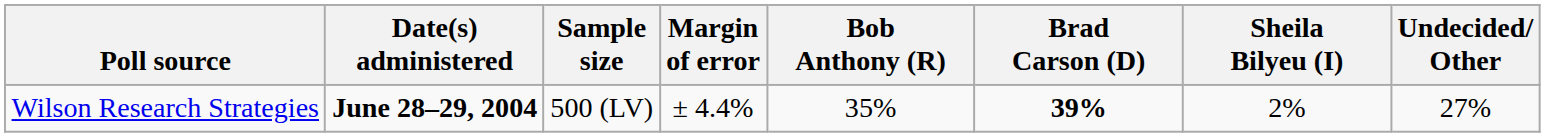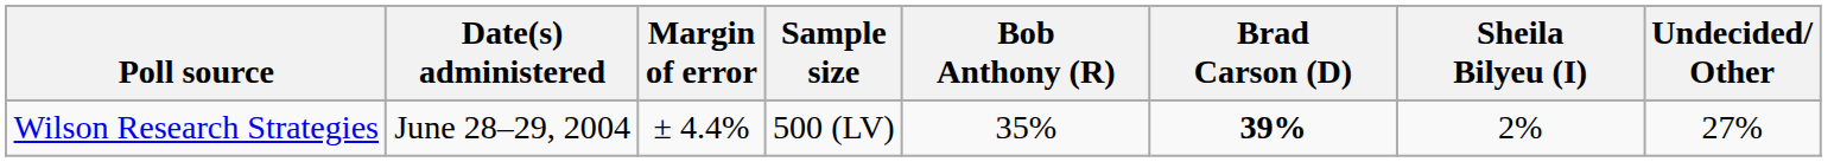 <table class="wikitable" style="font-size:90%;text-align:center;">
 <tr style="vertical-align:bottom">
 <th>Poll source</th>
 <th>Date(s)<br>administered</th>
+<th>Margin<br>of error</th>
 <th>Sample<br>size</th>
-<th>Margin<br>of error</th>
 <th style="width:100px;">Bob<br>Anthony (R)</th>
 <th style="width:100px;">Brad<br>Carson (D)</th>
 <th style="width:100px;">Sheila<br>Bilyeu (I)</th>
 <th>Undecided/<br>Other</th>
 </tr>
 <tr>
 <td style="text-align:left;"><a href='#'>Wilson Research Strategies</a></td>
-<td><strong>June 28–29, 2004</strong></td>
+<td>June 28–29, 2004</td>
+<td>± 4.4%</td>
 <td>500 (LV)</td>
-<td>± 4.4%</td>
 <td>35%</td>
 <td><strong>39%</strong></td>
 <td>2%</td>
 <td>27%</td>
 </tr>
 </table>
